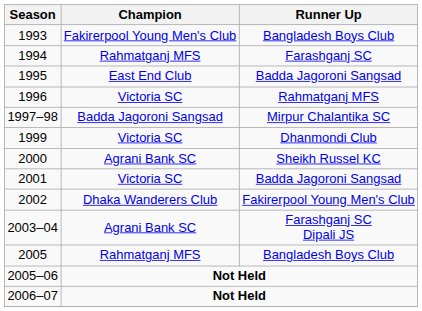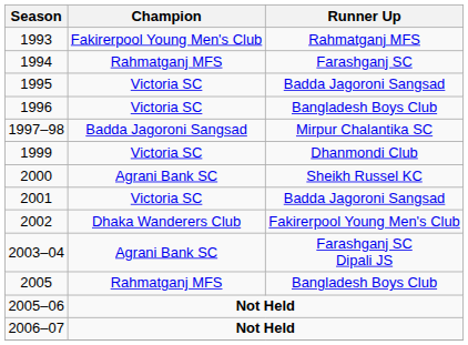 <table class="wikitable"style="text-align:center">
 <tr>
 <th>Season</th>
 <th>Champion</th>
 <th>Runner Up</th>
 </tr>
 <tr>
 <td>1993</td>
 <td><a href='#'>Fakirerpool Young Men's Club</a></td>
-<td><a href='#'>Bangladesh Boys Club</a></td>
+<td><a href='#'>Rahmatganj MFS</a></td>
 </tr>
 <tr>
 <td>1994</td>
 <td><a href='#'>Rahmatganj MFS</a></td>
 <td><a href='#'>Farashganj SC</a></td>
 </tr>
 <tr>
 <td>1995</td>
-<td><a href='#'>East End Club</a></td>
+<td><a href='#'>Victoria SC</a></td>
 <td><a href='#'>Badda Jagoroni Sangsad</a></td>
 </tr>
 <tr>
 <td>1996</td>
 <td><a href='#'>Victoria SC</a></td>
-<td><a href='#'>Rahmatganj MFS</a></td>
+<td><a href='#'>Bangladesh Boys Club</a></td>
 </tr>
 <tr>
 <td>1997–98</td>
 <td><a href='#'>Badda Jagoroni Sangsad</a></td>
 <td><a href='#'>Mirpur Chalantika SC</a></td>
 </tr>
 <tr>
 <td>1999</td>
 <td><a href='#'>Victoria SC</a></td>
 <td><a href='#'>Dhanmondi Club</a></td>
 </tr>
 <tr>
 <td>2000</td>
 <td><a href='#'>Agrani Bank SC</a></td>
 <td><a href='#'>Sheikh Russel KC</a></td>
 </tr>
 <tr>
 <td>2001</td>
 <td><a href='#'>Victoria SC</a></td>
 <td><a href='#'>Badda Jagoroni Sangsad</a></td>
 </tr>
 <tr>
 <td>2002</td>
 <td><a href='#'>Dhaka Wanderers Club</a></td>
 <td><a href='#'>Fakirerpool Young Men's Club</a></td>
 </tr>
 <tr>
 <td>2003–04</td>
 <td><a href='#'>Agrani Bank SC</a></td>
 <td><a href='#'>Farashganj SC</a> <br> <a href='#'>Dipali JS</a></td>
 </tr>
 <tr>
 <td>2005</td>
 <td><a href='#'>Rahmatganj MFS</a></td>
 <td><a href='#'>Bangladesh Boys Club</a></td>
 </tr>
 <tr>
 <td>2005–06</td>
 <td colspan=2><strong>Not Held</strong></td>
 </tr>
 <tr>
 <td>2006–07</td>
 <td colspan=2><strong>Not Held</strong></td>
 </tr>
 <tr>
 </tr>
 </table>
